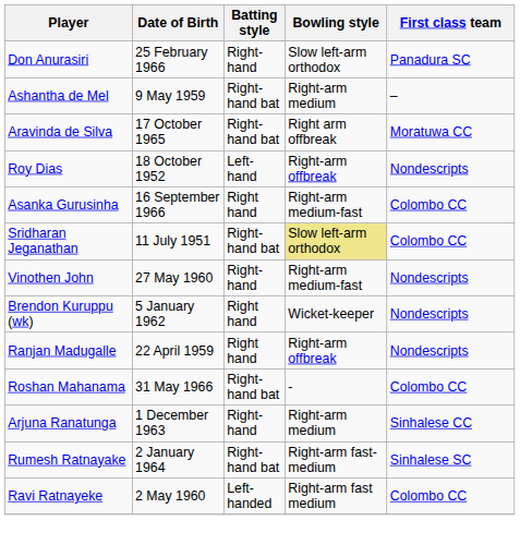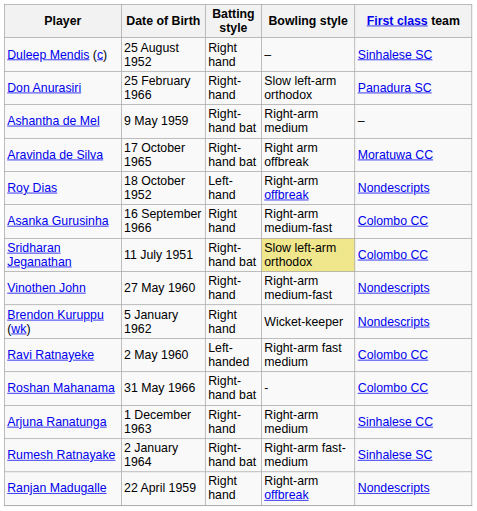 <table class="wikitable">
 <tr>
 <th width="25%">Player</th>
 <th width="18%">Date of Birth</th>
 <th width="12%">Batting style</th>
 <th width="20%">Bowling style</th>
 <th width="25%"><a href='#'>First class</a> team</th>
+</tr>
+<tr>
+<td><a href='#'>Duleep Mendis</a> (<a href='#'>c</a>)</td>
+<td>25 August 1952</td>
+<td>Right hand</td>
+<td>–</td>
+<td> <a href='#'>Sinhalese SC</a></td>
 </tr>
 <tr>
 <td><a href='#'>Don Anurasiri</a></td>
 <td>25 February 1966</td>
 <td>Right-hand</td>
 <td>Slow left-arm orthodox</td>
 <td> <a href='#'>Panadura SC</a></td>
 </tr>
 <tr>
 <td><a href='#'>Ashantha de Mel</a></td>
 <td>9 May 1959</td>
 <td>Right-hand bat</td>
 <td>Right-arm medium</td>
 <td> –</td>
 </tr>
 <tr>
 <td><a href='#'>Aravinda de Silva</a></td>
 <td>17 October 1965</td>
 <td>Right-hand bat</td>
 <td>Right arm offbreak</td>
 <td> <a href='#'>Moratuwa CC</a></td>
 </tr>
 <tr>
 <td><a href='#'>Roy Dias</a></td>
 <td>18 October 1952</td>
 <td>Left-hand</td>
 <td>Right-arm <a href='#'>offbreak</a></td>
 <td> <a href='#'>Nondescripts</a></td>
 </tr>
 <tr>
 <td><a href='#'>Asanka Gurusinha</a></td>
 <td>16 September 1966</td>
 <td>Right hand</td>
 <td>Right-arm medium-fast</td>
 <td> <a href='#'>Colombo CC</a></td>
 </tr>
 <tr>
 <td><a href='#'>Sridharan Jeganathan</a></td>
 <td>11 July 1951</td>
 <td>Right-hand bat</td>
 <td style="background: khaki;">Slow left-arm orthodox</td>
 <td> <a href='#'>Colombo CC</a></td>
 </tr>
 <tr>
 <td><a href='#'>Vinothen John</a></td>
 <td>27 May 1960</td>
 <td>Right-hand</td>
 <td>Right-arm medium-fast</td>
 <td> <a href='#'>Nondescripts</a></td>
 </tr>
 <tr>
 <td><a href='#'>Brendon Kuruppu</a> (<a href='#'>wk</a>)</td>
 <td>5 January 1962</td>
 <td>Right hand</td>
 <td>Wicket-keeper</td>
 <td> <a href='#'>Nondescripts</a></td>
 </tr>
 <tr>
-<td><a href='#'>Ranjan Madugalle</a></td>
-<td>22 April 1959</td>
-<td>Right hand</td>
-<td>Right-arm <a href='#'>offbreak</a></td>
-<td> <a href='#'>Nondescripts</a></td>
+<td><a href='#'>Ravi Ratnayeke</a></td>
+<td>2 May 1960</td>
+<td>Left-handed</td>
+<td>Right-arm fast medium</td>
+<td> <a href='#'>Colombo CC</a></td>
 </tr>
 <tr>
 <td><a href='#'>Roshan Mahanama</a></td>
 <td>31 May 1966</td>
 <td>Right-hand bat</td>
 <td>-</td>
 <td> <a href='#'>Colombo CC</a></td>
 </tr>
 <tr>
 <td><a href='#'>Arjuna Ranatunga</a></td>
 <td>1 December 1963</td>
 <td>Right-hand</td>
 <td>Right-arm medium</td>
 <td> <a href='#'>Sinhalese CC</a></td>
 </tr>
 <tr>
 <td><a href='#'>Rumesh Ratnayake</a></td>
 <td>2 January 1964</td>
 <td>Right-hand bat</td>
 <td>Right-arm fast-medium</td>
 <td> <a href='#'>Sinhalese SC</a></td>
 </tr>
 <tr>
-<td><a href='#'>Ravi Ratnayeke</a></td>
-<td>2 May 1960</td>
-<td>Left-handed</td>
-<td>Right-arm fast medium</td>
-<td> <a href='#'>Colombo CC</a></td>
+<td><a href='#'>Ranjan Madugalle</a></td>
+<td>22 April 1959</td>
+<td>Right hand</td>
+<td>Right-arm <a href='#'>offbreak</a></td>
+<td> <a href='#'>Nondescripts</a></td>
 </tr>
 <tr>
 </tr>
 </table>
